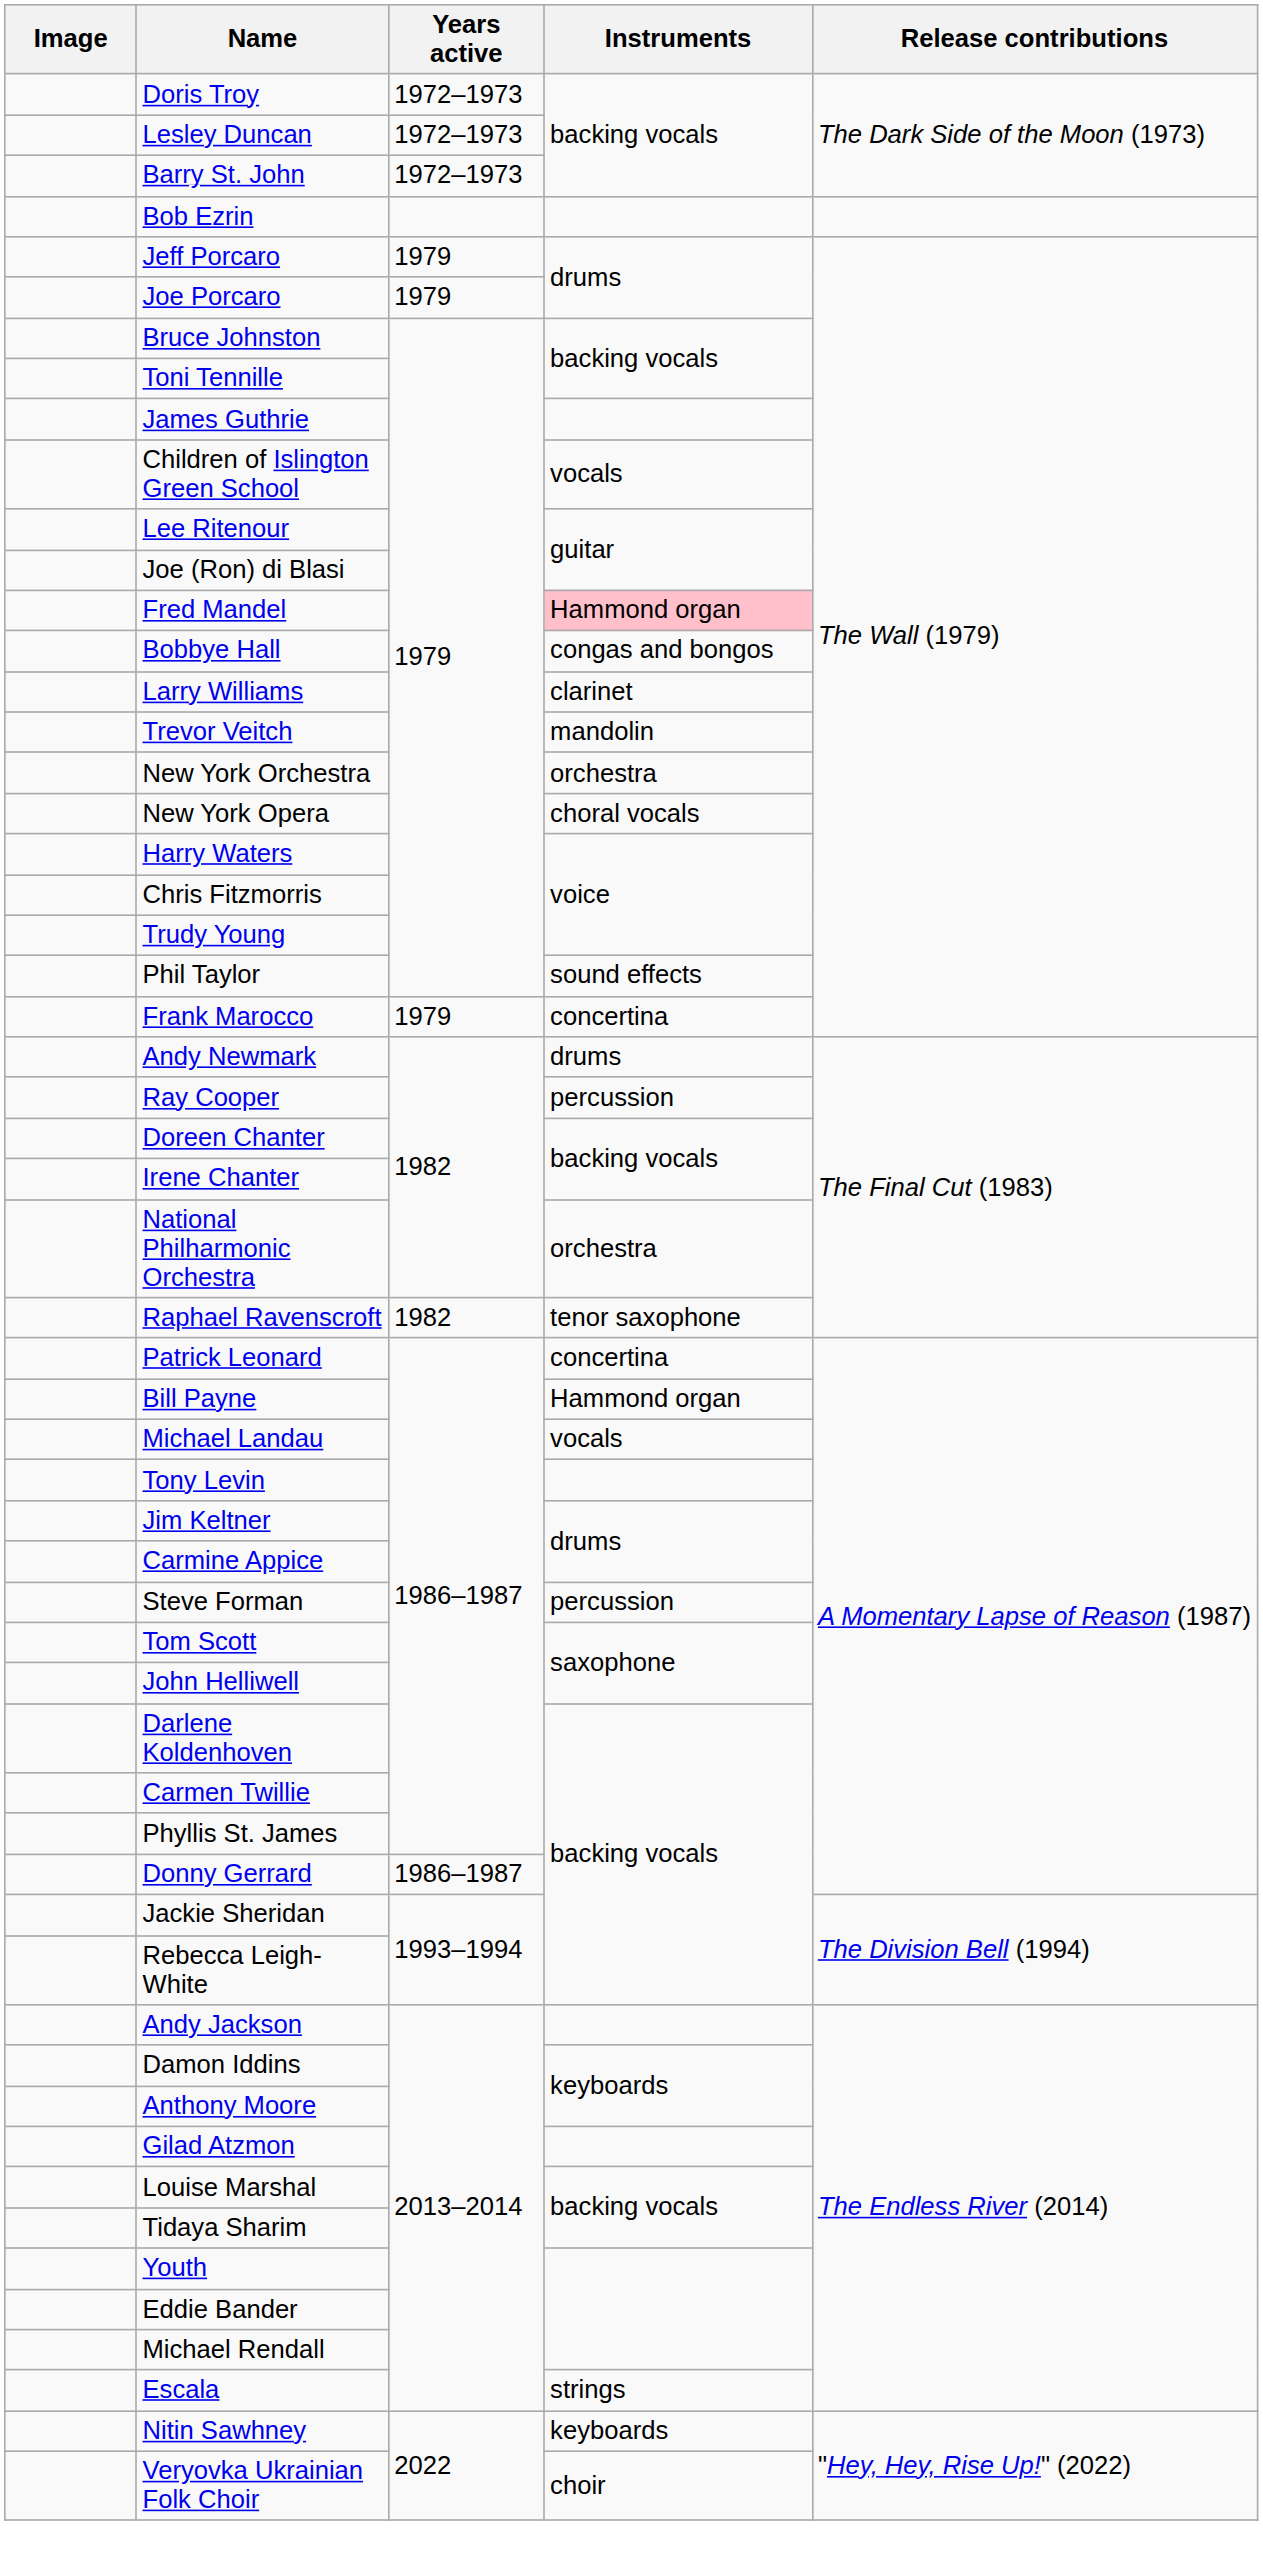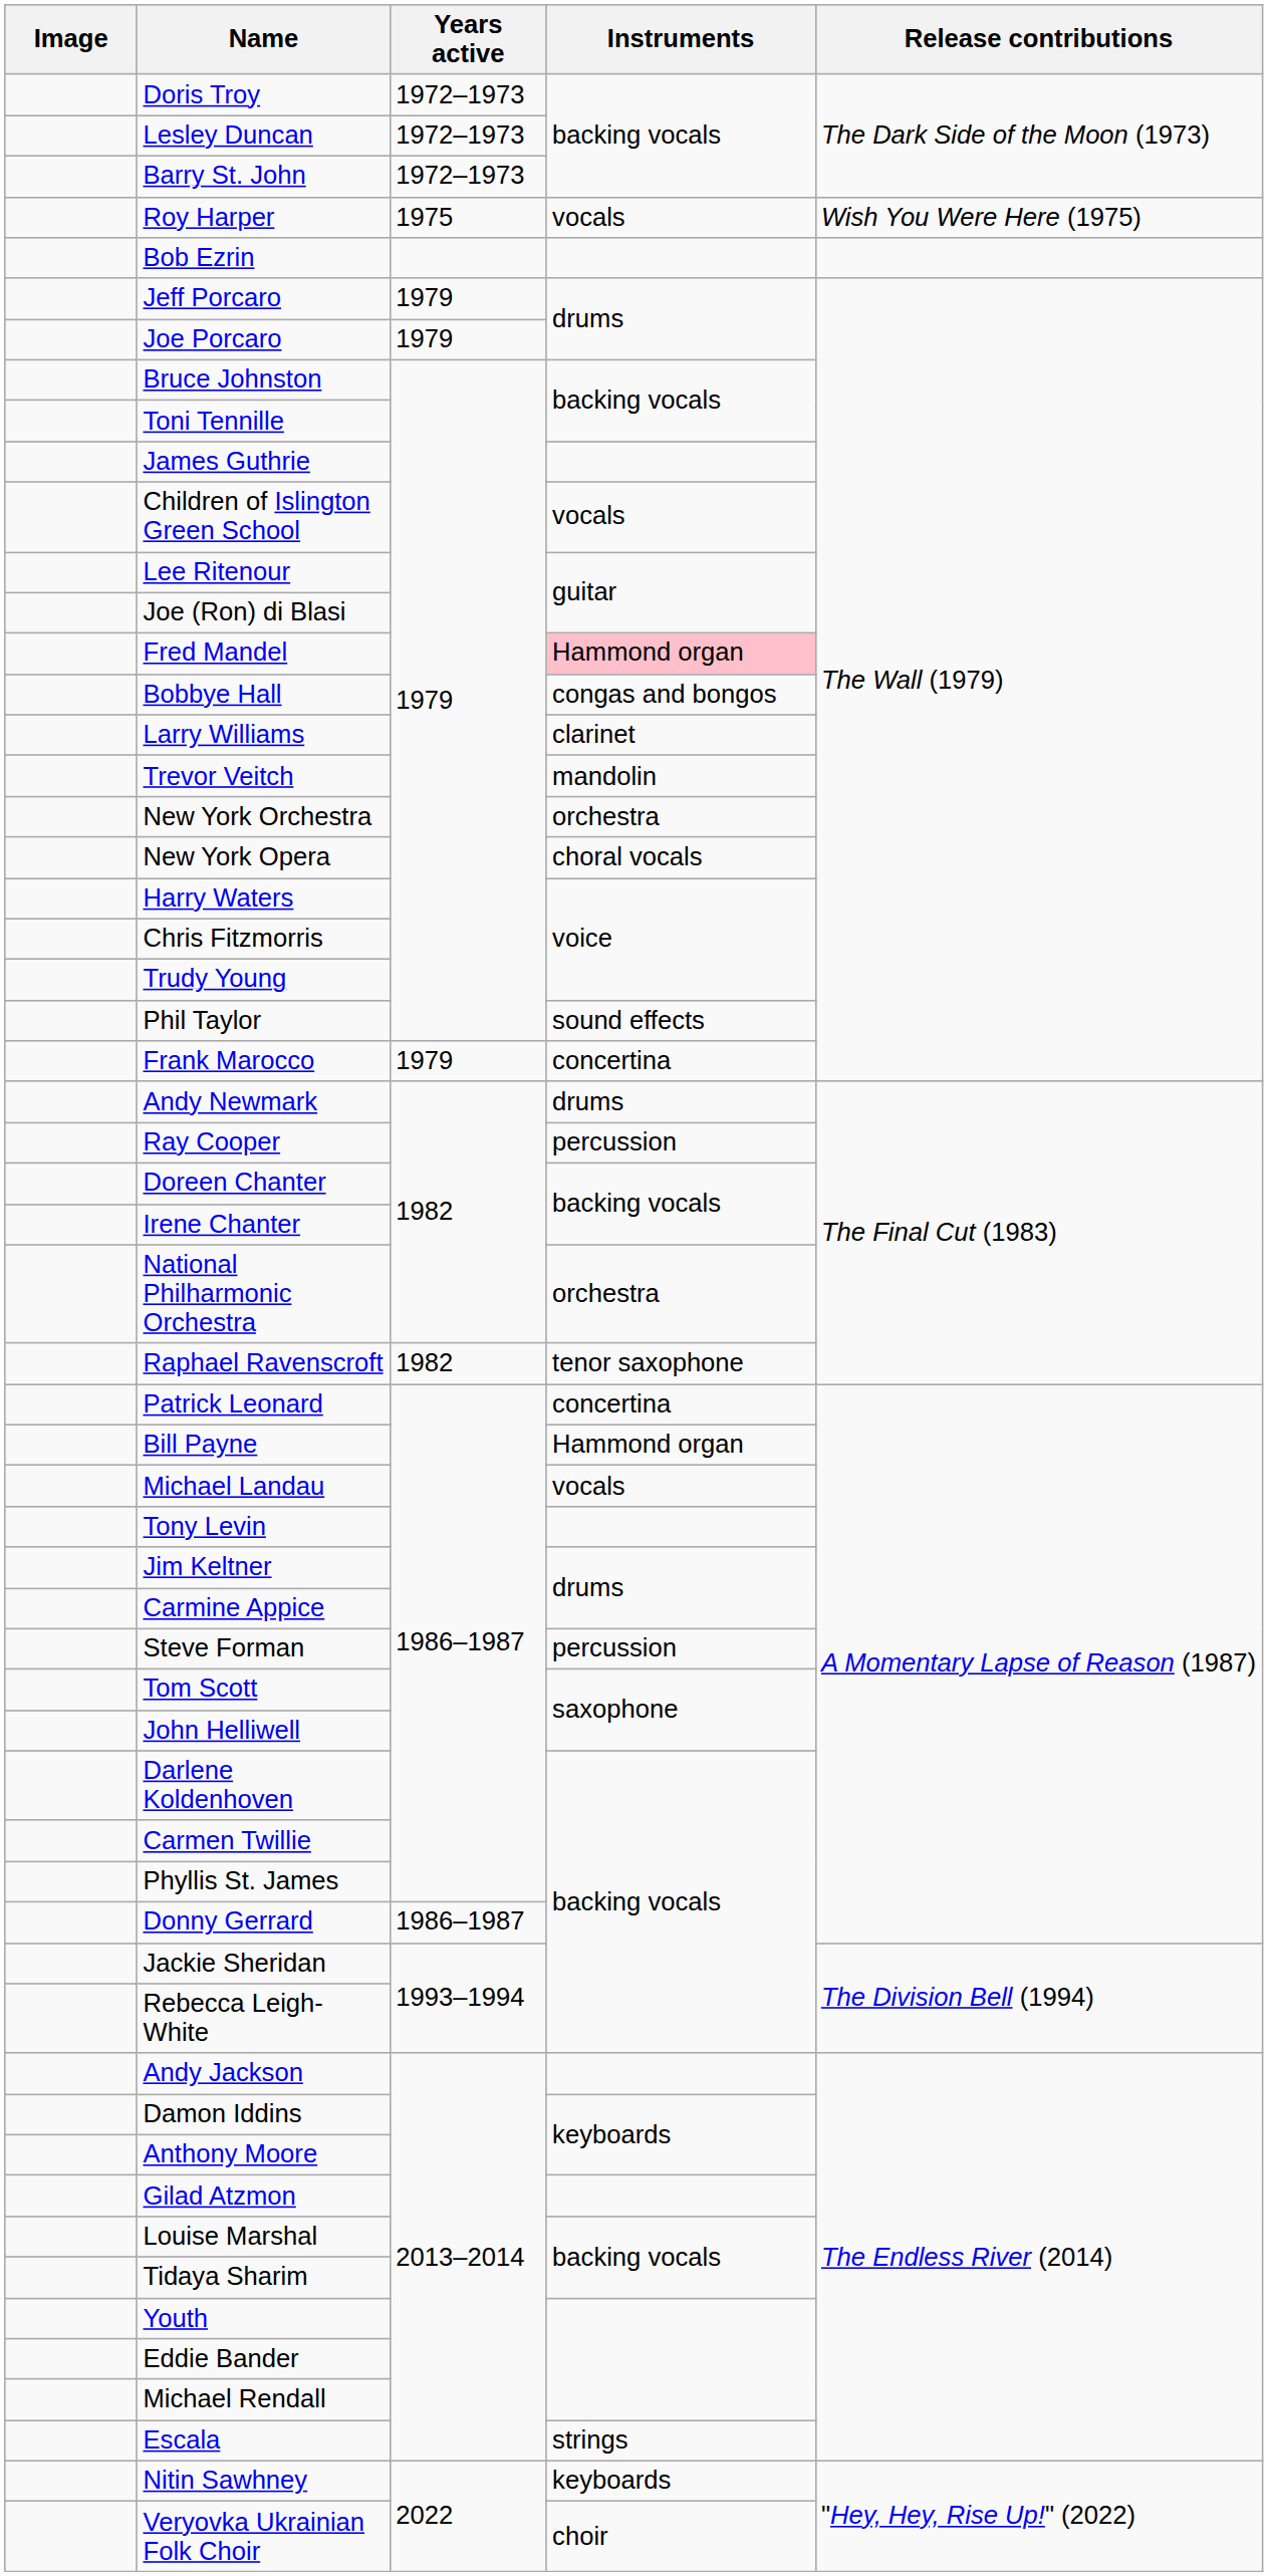 <table class="wikitable">
 <tr>
 <th width="75">Image</th>
 <th width="150">Name</th>
 <th width="90">Years active</th>
 <th width="160">Instruments</th>
 <th>Release contributions</th>
 </tr>
 <tr>
 <td></td>
 <td><a href='#'>Doris Troy</a></td>
 <td>1972–1973 </td>
 <td rowspan="3">backing vocals</td>
 <td rowspan="3"><em>The Dark Side of the Moon</em> (1973)</td>
 </tr>
 <tr>
 <td></td>
 <td><a href='#'>Lesley Duncan</a></td>
 <td>1972–1973 </td>
 </tr>
 <tr>
 <td></td>
 <td><a href='#'>Barry St. John</a></td>
 <td>1972–1973 </td>
+</tr>
+<tr>
+<td></td>
+<td><a href='#'>Roy Harper</a></td>
+<td>1975</td>
+<td>vocals</td>
+<td><em>Wish You Were Here</em> (1975)</td>
 </tr>
 <tr>
 <td></td>
 <td><a href='#'>Bob Ezrin</a></td>
 <td></td>
 <td></td>
 <td></td>
 </tr>
 <tr>
 <td></td>
 <td><a href='#'>Jeff Porcaro</a></td>
 <td>1979 </td>
 <td rowspan="2">drums</td>
 <td rowspan="19"><em>The Wall</em> (1979)</td>
 </tr>
 <tr>
 <td></td>
 <td><a href='#'>Joe Porcaro</a></td>
 <td>1979 </td>
 </tr>
 <tr>
 <td></td>
 <td><a href='#'>Bruce Johnston</a></td>
 <td rowspan="16">1979</td>
 <td rowspan="2">backing vocals</td>
 </tr>
 <tr>
 <td></td>
 <td><a href='#'>Toni Tennille</a></td>
 </tr>
 <tr>
 <td></td>
 <td><a href='#'>James Guthrie</a></td>
 <td></td>
 </tr>
 <tr>
 <td></td>
 <td>Children of <a href='#'>Islington Green School</a></td>
 <td>vocals</td>
 </tr>
 <tr>
 <td></td>
 <td><a href='#'>Lee Ritenour</a></td>
 <td rowspan="2">guitar</td>
 </tr>
 <tr>
 <td></td>
 <td>Joe (Ron) di Blasi</td>
 </tr>
 <tr>
 <td></td>
 <td><a href='#'>Fred Mandel</a></td>
 <td style="background: pink;">Hammond organ</td>
 </tr>
 <tr>
 <td></td>
 <td><a href='#'>Bobbye Hall</a></td>
 <td>congas and bongos</td>
 </tr>
 <tr>
 <td></td>
 <td><a href='#'>Larry Williams</a></td>
 <td>clarinet</td>
 </tr>
 <tr>
 <td></td>
 <td><a href='#'>Trevor Veitch</a></td>
 <td>mandolin</td>
 </tr>
 <tr>
 <td></td>
 <td>New York Orchestra</td>
 <td>orchestra</td>
 </tr>
 <tr>
 <td></td>
 <td>New York Opera</td>
 <td>choral vocals</td>
 </tr>
 <tr>
 <td></td>
 <td><a href='#'>Harry Waters</a></td>
 <td rowspan="3">voice</td>
 </tr>
 <tr>
 <td></td>
 <td>Chris Fitzmorris</td>
 </tr>
 <tr>
 <td></td>
 <td><a href='#'>Trudy Young</a></td>
 </tr>
 <tr>
 <td></td>
 <td>Phil Taylor</td>
 <td>sound effects</td>
 </tr>
 <tr>
 <td></td>
 <td><a href='#'>Frank Marocco</a></td>
 <td>1979 </td>
 <td>concertina</td>
 </tr>
 <tr>
 <td></td>
 <td><a href='#'>Andy Newmark</a></td>
 <td rowspan="5">1982</td>
 <td>drums</td>
 <td rowspan="6"><em>The Final Cut</em> (1983)</td>
 </tr>
 <tr>
 <td></td>
 <td><a href='#'>Ray Cooper</a></td>
 <td>percussion</td>
 </tr>
 <tr>
 <td></td>
 <td><a href='#'>Doreen Chanter</a></td>
 <td rowspan="2">backing vocals</td>
 </tr>
 <tr>
 <td></td>
 <td><a href='#'>Irene Chanter</a></td>
 </tr>
 <tr>
 <td></td>
 <td><a href='#'>National Philharmonic Orchestra</a></td>
 <td>orchestra</td>
 </tr>
 <tr>
 <td></td>
 <td><a href='#'>Raphael Ravenscroft</a></td>
 <td>1982 </td>
 <td>tenor saxophone</td>
 </tr>
 <tr>
 <td></td>
 <td><a href='#'>Patrick Leonard</a></td>
 <td rowspan="12">1986–1987</td>
 <td>concertina</td>
 <td rowspan="13"><em><a href='#'>A Momentary Lapse of Reason</a></em> (1987)</td>
 </tr>
 <tr>
 <td></td>
 <td><a href='#'>Bill Payne</a></td>
 <td>Hammond organ</td>
 </tr>
 <tr>
 <td></td>
 <td><a href='#'>Michael Landau</a></td>
 <td>vocals</td>
 </tr>
 <tr>
 <td></td>
 <td><a href='#'>Tony Levin</a></td>
 <td></td>
 </tr>
 <tr>
 <td></td>
 <td><a href='#'>Jim Keltner</a></td>
 <td rowspan="2">drums</td>
 </tr>
 <tr>
 <td></td>
 <td><a href='#'>Carmine Appice</a></td>
 </tr>
 <tr>
 <td></td>
 <td>Steve Forman</td>
 <td>percussion</td>
 </tr>
 <tr>
 <td></td>
 <td><a href='#'>Tom Scott</a></td>
 <td rowspan="2">saxophone</td>
 </tr>
 <tr>
 <td></td>
 <td><a href='#'>John Helliwell</a></td>
 </tr>
 <tr>
 <td></td>
 <td><a href='#'>Darlene Koldenhoven</a></td>
 <td rowspan="6">backing vocals</td>
 </tr>
 <tr>
 <td></td>
 <td><a href='#'>Carmen Twillie</a></td>
 </tr>
 <tr>
 <td></td>
 <td>Phyllis St. James</td>
 </tr>
 <tr>
 <td></td>
 <td><a href='#'>Donny Gerrard</a></td>
 <td>1986–1987 </td>
 </tr>
 <tr>
 <td></td>
 <td>Jackie Sheridan</td>
 <td rowspan="2">1993–1994</td>
 <td rowspan="2"><em><a href='#'>The Division Bell</a></em> (1994)</td>
 </tr>
 <tr>
 <td></td>
 <td>Rebecca Leigh-White</td>
 </tr>
 <tr>
 <td></td>
 <td><a href='#'>Andy Jackson</a></td>
 <td rowspan="10">2013–2014</td>
 <td></td>
 <td rowspan="10"><em><a href='#'>The Endless River</a></em> (2014)</td>
 </tr>
 <tr>
 <td></td>
 <td>Damon Iddins</td>
 <td rowspan="2">keyboards</td>
 </tr>
 <tr>
 <td></td>
 <td><a href='#'>Anthony Moore</a></td>
 </tr>
 <tr>
 <td></td>
 <td><a href='#'>Gilad Atzmon</a></td>
 <td></td>
 </tr>
 <tr>
 <td></td>
 <td>Louise Marshal</td>
 <td rowspan="2">backing vocals</td>
 </tr>
 <tr>
 <td></td>
 <td>Tidaya Sharim</td>
 </tr>
 <tr>
 <td></td>
 <td><a href='#'>Youth</a></td>
 <td rowspan="3"></td>
 </tr>
 <tr>
 <td></td>
 <td>Eddie Bander</td>
 </tr>
 <tr>
 <td></td>
 <td>Michael Rendall</td>
 </tr>
 <tr>
 <td></td>
 <td><a href='#'>Escala</a></td>
 <td>strings</td>
 </tr>
 <tr>
 <td></td>
 <td><a href='#'>Nitin Sawhney</a></td>
 <td rowspan="2">2022</td>
 <td>keyboards</td>
 <td rowspan="2">"<em><a href='#'>Hey, Hey, Rise Up!</a></em>" (2022)</td>
 </tr>
 <tr>
 <td></td>
 <td><a href='#'>Veryovka Ukrainian Folk Choir</a></td>
 <td>choir</td>
 </tr>
 </table>
